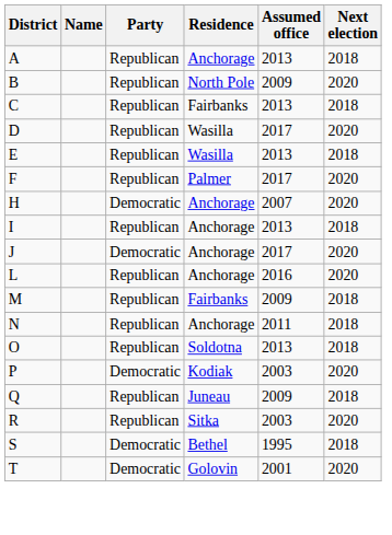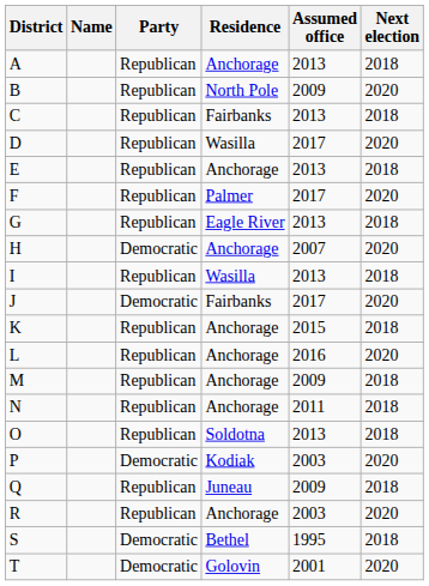 <table class="wikitable sortable">
 <tr>
 <th>District</th>
 <th>Name</th>
 <th>Party</th>
 <th>Residence</th>
 <th>Assumed<br>office</th>
 <th>Next<br>election</th>
 </tr>
 <tr>
 <td>A</td>
 <td></td>
 <td>Republican</td>
 <td><a href='#'>Anchorage</a></td>
 <td>2013</td>
 <td>2018</td>
 </tr>
 <tr>
 <td>B</td>
 <td></td>
 <td>Republican</td>
 <td><a href='#'>North Pole</a></td>
 <td>2009</td>
 <td>2020</td>
 </tr>
 <tr>
 <td>C</td>
 <td></td>
 <td>Republican</td>
 <td>Fairbanks</td>
 <td>2013</td>
 <td>2018</td>
 </tr>
 <tr>
 <td>D</td>
 <td></td>
 <td>Republican</td>
 <td>Wasilla</td>
 <td>2017</td>
 <td>2020</td>
 </tr>
 <tr>
 <td>E</td>
 <td></td>
 <td>Republican </td>
-<td><a href='#'>Wasilla</a></td>
+<td>Anchorage</td>
 <td>2013</td>
 <td>2018</td>
 </tr>
 <tr>
 <td>F</td>
 <td></td>
 <td>Republican</td>
 <td><a href='#'>Palmer</a></td>
 <td>2017</td>
 <td>2020</td>
+</tr>
+<tr>
+<td>G</td>
+<td></td>
+<td>Republican</td>
+<td><a href='#'>Eagle River</a></td>
+<td>2013</td>
+<td>2018</td>
 </tr>
 <tr>
 <td>H</td>
 <td></td>
 <td>Democratic</td>
 <td><a href='#'>Anchorage</a></td>
 <td>2007</td>
 <td>2020</td>
 </tr>
 <tr>
 <td>I</td>
 <td></td>
 <td>Republican</td>
-<td>Anchorage</td>
+<td><a href='#'>Wasilla</a></td>
 <td>2013</td>
 <td>2018</td>
 </tr>
 <tr>
 <td>J</td>
 <td></td>
 <td>Democratic</td>
-<td>Anchorage</td>
+<td>Fairbanks</td>
 <td>2017</td>
 <td>2020</td>
+</tr>
+<tr>
+<td>K</td>
+<td></td>
+<td>Republican</td>
+<td>Anchorage</td>
+<td>2015</td>
+<td>2018</td>
 </tr>
 <tr>
 <td>L</td>
 <td></td>
 <td>Republican</td>
 <td>Anchorage</td>
 <td>2016</td>
 <td>2020</td>
 </tr>
 <tr>
 <td>M</td>
 <td></td>
 <td>Republican</td>
-<td><a href='#'>Fairbanks</a></td>
+<td>Anchorage</td>
 <td>2009</td>
 <td>2018</td>
 </tr>
 <tr>
 <td>N</td>
 <td></td>
 <td>Republican</td>
 <td>Anchorage</td>
 <td>2011</td>
 <td>2018</td>
 </tr>
 <tr>
 <td>O</td>
 <td></td>
 <td>Republican</td>
 <td><a href='#'>Soldotna</a></td>
 <td>2013</td>
 <td>2018</td>
 </tr>
 <tr>
 <td>P</td>
 <td></td>
 <td>Democratic</td>
 <td><a href='#'>Kodiak</a></td>
 <td>2003</td>
 <td>2020</td>
 </tr>
 <tr>
 <td>Q</td>
 <td></td>
 <td>Republican</td>
 <td><a href='#'>Juneau</a></td>
 <td>2009</td>
 <td>2018</td>
 </tr>
 <tr>
 <td>R</td>
 <td></td>
 <td>Republican</td>
-<td><a href='#'>Sitka</a></td>
+<td>Anchorage</td>
 <td>2003</td>
 <td>2020</td>
 </tr>
 <tr>
 <td>S</td>
 <td></td>
 <td>Democratic</td>
 <td><a href='#'>Bethel</a></td>
 <td>1995</td>
 <td>2018</td>
 </tr>
 <tr>
 <td>T</td>
 <td></td>
 <td>Democratic</td>
 <td><a href='#'>Golovin</a></td>
 <td>2001</td>
 <td>2020</td>
 </tr>
 </table>
